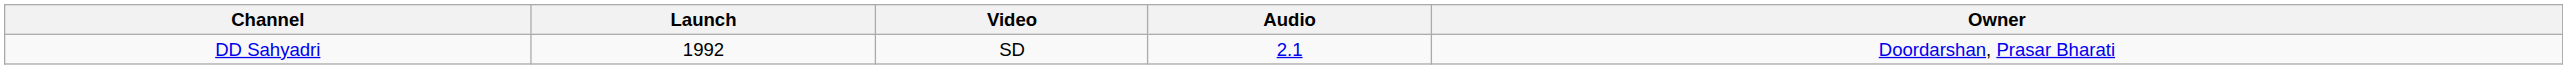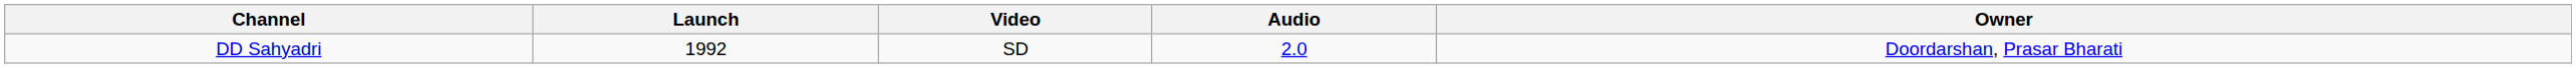 <table class="wikitable sortable" style="border-collapse:collapse; font-size: 90%; text-align:center" width="100%">
 <tr>
 <th>Channel</th>
 <th>Launch</th>
 <th>Video</th>
 <th>Audio</th>
 <th>Owner</th>
 </tr>
 <tr>
 <td><a href='#'>DD Sahyadri</a></td>
 <td>1992</td>
 <td>SD</td>
-<td><a href='#'>2.1</a></td>
+<td><a href='#'>2.0</a></td>
 <td><a href='#'>Doordarshan</a>, <a href='#'>Prasar Bharati</a></td>
 </tr>
 </table>
